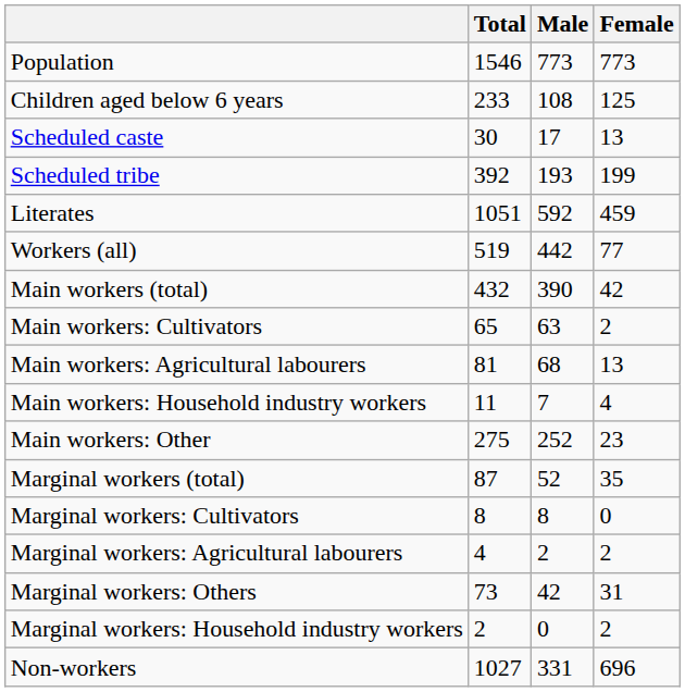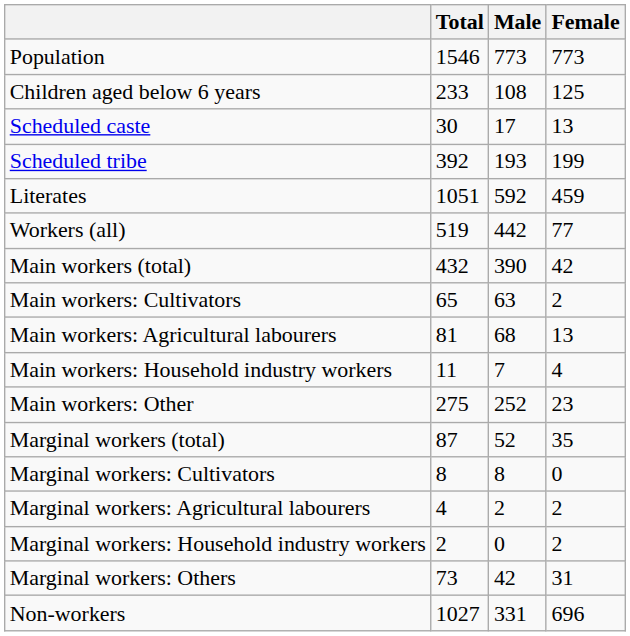 <table class="wikitable sortable">
 <tr>
 <th></th>
 <th>Total</th>
 <th>Male</th>
 <th>Female</th>
 </tr>
 <tr>
 <td>Population</td>
 <td>1546</td>
 <td>773</td>
 <td>773</td>
 </tr>
 <tr>
 <td>Children aged below 6 years</td>
 <td>233</td>
 <td>108</td>
 <td>125</td>
 </tr>
 <tr>
 <td><a href='#'>Scheduled caste</a></td>
 <td>30</td>
 <td>17</td>
 <td>13</td>
 </tr>
 <tr>
 <td><a href='#'>Scheduled tribe</a></td>
 <td>392</td>
 <td>193</td>
 <td>199</td>
 </tr>
 <tr>
 <td>Literates</td>
 <td>1051</td>
 <td>592</td>
 <td>459</td>
 </tr>
 <tr>
 <td>Workers (all)</td>
 <td>519</td>
 <td>442</td>
 <td>77</td>
 </tr>
 <tr>
 <td>Main workers (total)</td>
 <td>432</td>
 <td>390</td>
 <td>42</td>
 </tr>
 <tr>
 <td>Main workers: Cultivators</td>
 <td>65</td>
 <td>63</td>
 <td>2</td>
 </tr>
 <tr>
 <td>Main workers: Agricultural labourers</td>
 <td>81</td>
 <td>68</td>
 <td>13</td>
 </tr>
 <tr>
 <td>Main workers: Household industry workers</td>
 <td>11</td>
 <td>7</td>
 <td>4</td>
 </tr>
 <tr>
 <td>Main workers: Other</td>
 <td>275</td>
 <td>252</td>
 <td>23</td>
 </tr>
 <tr>
 <td>Marginal workers (total)</td>
 <td>87</td>
 <td>52</td>
 <td>35</td>
 </tr>
 <tr>
 <td>Marginal workers: Cultivators</td>
 <td>8</td>
 <td>8</td>
 <td>0</td>
 </tr>
 <tr>
 <td>Marginal workers: Agricultural labourers</td>
 <td>4</td>
 <td>2</td>
 <td>2</td>
 </tr>
 <tr>
+<td>Marginal workers: Household industry workers</td>
+<td>2</td>
+<td>0</td>
+<td>2</td>
+</tr>
+<tr>
 <td>Marginal workers: Others</td>
 <td>73</td>
 <td>42</td>
 <td>31</td>
-</tr>
-<tr>
-<td>Marginal workers: Household industry workers</td>
-<td>2</td>
-<td>0</td>
-<td>2</td>
 </tr>
 <tr>
 <td>Non-workers</td>
 <td>1027</td>
 <td>331</td>
 <td>696</td>
 </tr>
 </table>
